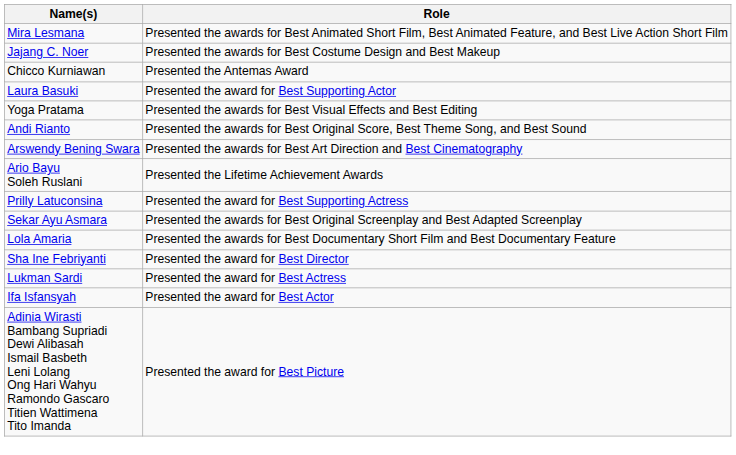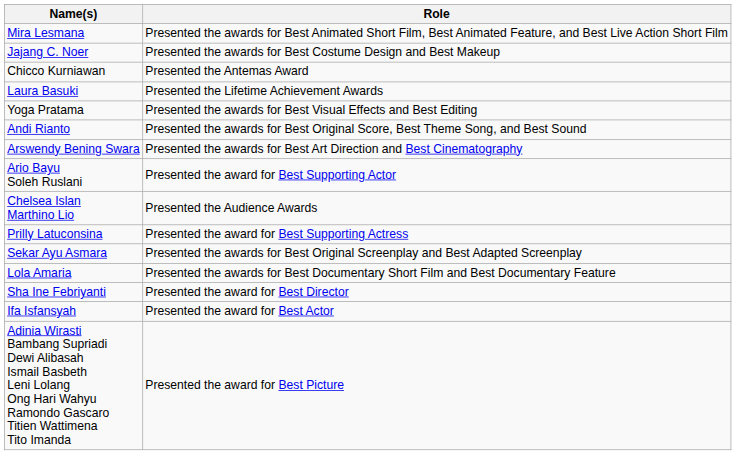 <table class="wikitable plainrowheaders sortable">
 <tr>
 <th scope="col">Name(s)</th>
 <th scope="col">Role</th>
 </tr>
 <tr>
 <td><a href='#'>Mira Lesmana</a></td>
 <td>Presented the awards for Best Animated Short Film, Best Animated Feature, and Best Live Action Short Film</td>
 </tr>
 <tr>
 <td><a href='#'>Jajang C. Noer</a></td>
 <td>Presented the awards for Best Costume Design and Best Makeup</td>
 </tr>
 <tr>
 <td>Chicco Kurniawan</td>
 <td>Presented the Antemas Award</td>
 </tr>
 <tr>
 <td><a href='#'>Laura Basuki</a></td>
-<td>Presented the award for <a href='#'>Best Supporting Actor</a></td>
+<td>Presented the Lifetime Achievement Awards</td>
 </tr>
 <tr>
 <td>Yoga Pratama</td>
 <td>Presented the awards for Best Visual Effects and Best Editing</td>
 </tr>
 <tr>
 <td><a href='#'>Andi Rianto</a></td>
 <td>Presented the awards for Best Original Score, Best Theme Song, and Best Sound</td>
 </tr>
 <tr>
 <td><a href='#'>Arswendy Bening Swara</a></td>
 <td>Presented the awards for Best Art Direction and <a href='#'>Best Cinematography</a></td>
 </tr>
 <tr>
 <td><a href='#'>Ario Bayu</a><br>Soleh Ruslani</td>
-<td>Presented the Lifetime Achievement Awards</td>
+<td>Presented the award for <a href='#'>Best Supporting Actor</a></td>
+</tr>
+<tr>
+<td><a href='#'>Chelsea Islan</a><br><a href='#'>Marthino Lio</a></td>
+<td>Presented the Audience Awards</td>
 </tr>
 <tr>
 <td><a href='#'>Prilly Latuconsina</a></td>
 <td>Presented the award for <a href='#'>Best Supporting Actress</a></td>
 </tr>
 <tr>
 <td><a href='#'>Sekar Ayu Asmara</a></td>
 <td>Presented the awards for Best Original Screenplay and Best Adapted Screenplay</td>
 </tr>
 <tr>
 <td><a href='#'>Lola Amaria</a></td>
 <td>Presented the awards for Best Documentary Short Film and Best Documentary Feature</td>
 </tr>
 <tr>
 <td><a href='#'>Sha Ine Febriyanti</a></td>
 <td>Presented the award for <a href='#'>Best Director</a></td>
 </tr>
 <tr>
-<td><a href='#'>Lukman Sardi</a></td>
-<td>Presented the award for <a href='#'>Best Actress</a></td>
-</tr>
-<tr>
 <td><a href='#'>Ifa Isfansyah</a></td>
 <td>Presented the award for <a href='#'>Best Actor</a></td>
 </tr>
 <tr>
 <td><a href='#'>Adinia Wirasti</a><br>Bambang Supriadi<br>Dewi Alibasah<br>Ismail Basbeth<br>Leni Lolang<br>Ong Hari Wahyu<br>Ramondo Gascaro<br>Titien Wattimena<br>Tito Imanda</td>
 <td>Presented the award for <a href='#'>Best Picture</a></td>
 </tr>
 </table>
